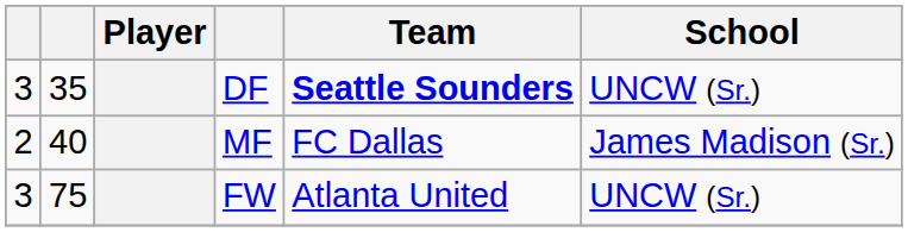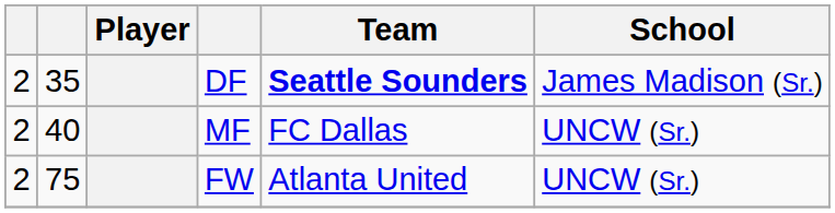 <table class="wikitable sortable plainrowheaders" style="text-align:left">
 <tr>
 <th scope="col"></th>
 <th scope="col"></th>
 <th scope="col">Player</th>
 <th scope="col"></th>
 <th scope="col">Team</th>
 <th scope="col">School</th>
 </tr>
 <tr>
-<td style="text-align:center;">3</td>
+<td style="text-align:center;">2</td>
 <td style="text-align:center;">35</td>
 <th scope="row"></th>
 <td><a href='#'>DF</a></td>
 <td><strong><a href='#'>Seattle Sounders</a></strong></td>
-<td><a href='#'>UNCW</a> <small>(<a href='#'>Sr.</a>)</small></td>
+<td><a href='#'>James Madison</a> <small>(<a href='#'>Sr.</a>)</small></td>
 </tr>
 <tr>
 <td style="text-align:center;">2</td>
 <td style="text-align:center;">40</td>
 <th scope="row"></th>
 <td><a href='#'>MF</a></td>
 <td><a href='#'>FC Dallas</a></td>
-<td><a href='#'>James Madison</a> <small>(<a href='#'>Sr.</a>)</small></td>
+<td><a href='#'>UNCW</a> <small>(<a href='#'>Sr.</a>)</small></td>
 </tr>
 <tr>
-<td style="text-align:center;">3</td>
+<td style="text-align:center;">2</td>
 <td style="text-align:center;">75</td>
 <th scope="row"></th>
 <td><a href='#'>FW</a></td>
 <td><a href='#'>Atlanta United</a></td>
 <td><a href='#'>UNCW</a> <small>(<a href='#'>Sr.</a>)</small></td>
 </tr>
 <tr>
 </tr>
 </table>
